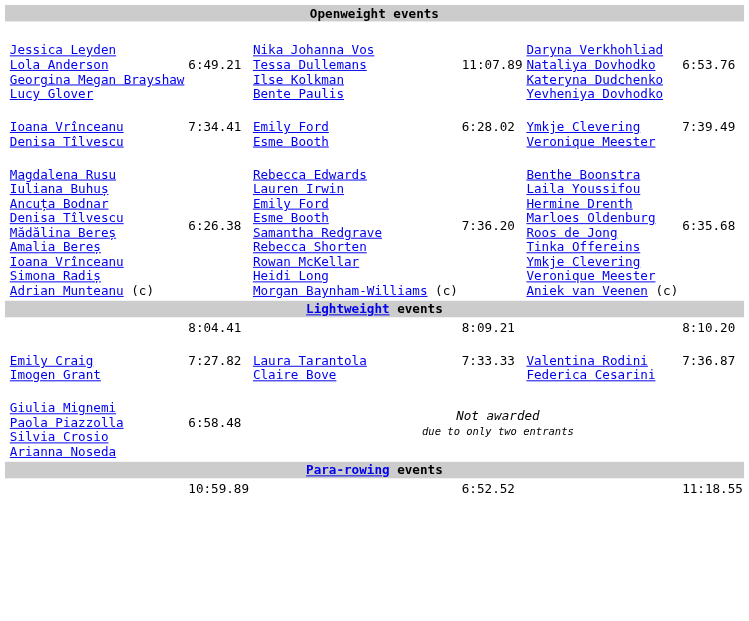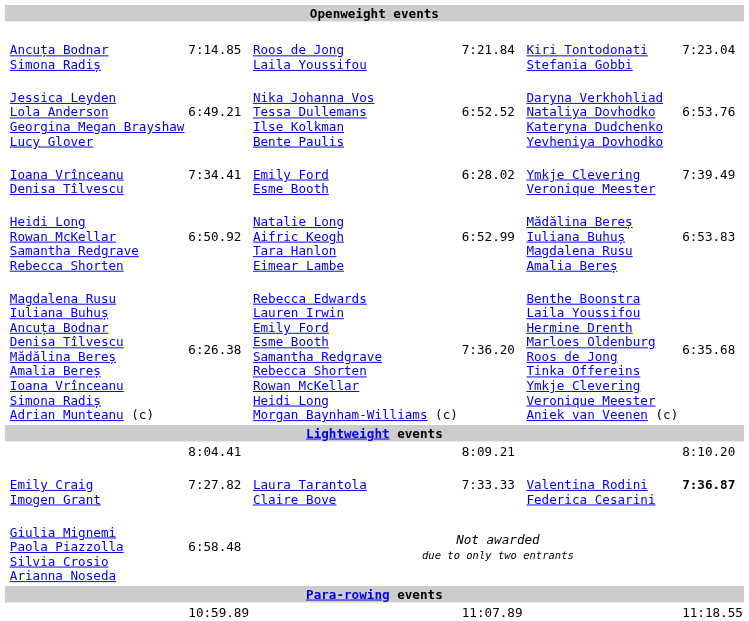 <table>
 <tr>
 <th colspan="7" style="background-color:#CCC;">Openweight events</th>
 </tr>
 <tr>
 <th></th>
 <td></td>
 <td></td>
 <td></td>
 <td></td>
 <td></td>
 <td></td>
 </tr>
 <tr>
 <th></th>
+<td><br><a href='#'>Ancuța Bodnar</a><br><a href='#'>Simona Radiș</a></td>
+<td>7:14.85</td>
+<td><br><a href='#'>Roos de Jong</a><br><a href='#'>Laila Youssifou</a></td>
+<td>7:21.84</td>
+<td><br><a href='#'>Kiri Tontodonati</a><br><a href='#'>Stefania Gobbi</a></td>
+<td>7:23.04</td>
+</tr>
+<tr>
+<th></th>
 <td><br><a href='#'>Jessica Leyden</a><br><a href='#'>Lola Anderson</a><br><a href='#'>Georgina Megan Brayshaw</a><br><a href='#'>Lucy Glover</a></td>
 <td>6:49.21</td>
 <td><br><a href='#'>Nika Johanna Vos</a><br><a href='#'>Tessa Dullemans</a><br><a href='#'>Ilse Kolkman</a><br><a href='#'>Bente Paulis</a></td>
-<td>11:07.89</td>
+<td>6:52.52</td>
 <td><br><a href='#'>Daryna Verkhohliad</a><br><a href='#'>Nataliya Dovhodko</a><br><a href='#'>Kateryna Dudchenko</a><br><a href='#'>Yevheniya Dovhodko</a></td>
 <td>6:53.76</td>
 </tr>
 <tr>
 <th></th>
 <td><br><a href='#'>Ioana Vrînceanu</a><br><a href='#'>Denisa Tîlvescu</a></td>
 <td>7:34.41</td>
 <td><br><a href='#'>Emily Ford</a><br><a href='#'>Esme Booth</a></td>
 <td>6:28.02</td>
 <td><br><a href='#'>Ymkje Clevering</a><br><a href='#'>Veronique Meester</a></td>
 <td>7:39.49</td>
+</tr>
+<tr>
+<th></th>
+<td><br><a href='#'>Heidi Long</a><br><a href='#'>Rowan McKellar</a><br><a href='#'>Samantha Redgrave</a><br><a href='#'>Rebecca Shorten</a></td>
+<td>6:50.92</td>
+<td><br><a href='#'>Natalie Long</a><br><a href='#'>Aifric Keogh</a><br><a href='#'>Tara Hanlon</a><br><a href='#'>Eimear Lambe</a></td>
+<td>6:52.99</td>
+<td><br><a href='#'>Mădălina Bereș</a><br><a href='#'>Iuliana Buhuș</a><br><a href='#'>Magdalena Rusu</a><br><a href='#'>Amalia Bereș</a></td>
+<td>6:53.83</td>
 </tr>
 <tr>
 <th></th>
 <td><br><a href='#'>Magdalena Rusu</a><br><a href='#'>Iuliana Buhuș</a><br><a href='#'>Ancuța Bodnar</a><br><a href='#'>Denisa Tîlvescu</a><br><a href='#'>Mădălina Bereș</a><br><a href='#'>Amalia Bereș</a><br><a href='#'>Ioana Vrînceanu</a><br><a href='#'>Simona Radiș</a><br><a href='#'>Adrian Munteanu</a> (c)</td>
 <td>6:26.38</td>
 <td><br><a href='#'>Rebecca Edwards</a><br><a href='#'>Lauren Irwin</a><br><a href='#'>Emily Ford</a><br><a href='#'>Esme Booth</a><br><a href='#'>Samantha Redgrave</a><br><a href='#'>Rebecca Shorten</a><br><a href='#'>Rowan McKellar</a><br><a href='#'>Heidi Long</a><br><a href='#'>Morgan Baynham-Williams</a> (c)</td>
 <td>7:36.20</td>
 <td><br><a href='#'>Benthe Boonstra</a><br><a href='#'>Laila Youssifou</a><br><a href='#'>Hermine Drenth</a><br><a href='#'>Marloes Oldenburg</a><br><a href='#'>Roos de Jong</a><br><a href='#'>Tinka Offereins</a><br><a href='#'>Ymkje Clevering</a><br><a href='#'>Veronique Meester</a><br><a href='#'>Aniek van Veenen</a> (c)</td>
 <td>6:35.68</td>
 </tr>
 <tr>
 <th colspan="7" style="background-color:#CCC;"><a href='#'>Lightweight</a> events</th>
 </tr>
 <tr>
 <th></th>
 <td></td>
 <td>8:04.41</td>
 <td></td>
 <td>8:09.21</td>
 <td></td>
 <td>8:10.20</td>
 </tr>
 <tr>
 <th></th>
 <td><br><a href='#'>Emily Craig</a><br><a href='#'>Imogen Grant</a></td>
 <td>7:27.82</td>
 <td><br><a href='#'>Laura Tarantola</a><br><a href='#'>Claire Bove</a></td>
 <td>7:33.33</td>
 <td><br><a href='#'>Valentina Rodini</a><br><a href='#'>Federica Cesarini</a></td>
-<td>7:36.87</td>
+<td><strong>7:36.87</strong></td>
 </tr>
 <tr>
 <th></th>
 <td><br><a href='#'>Giulia Mignemi</a><br><a href='#'>Paola Piazzolla</a><br><a href='#'>Silvia Crosio</a><br><a href='#'>Arianna Noseda</a></td>
 <td>6:58.48</td>
 <td colspan="4" style="text-align:center;"><em>Not awarded<br><small>due to only two entrants</small></em></td>
 </tr>
 <tr>
 <th colspan="7" style="background-color:#CCC;"><a href='#'>Para-rowing</a> events</th>
 </tr>
 <tr>
 <th></th>
 <td></td>
 <td>10:59.89</td>
 <td></td>
-<td>6:52.52</td>
+<td>11:07.89</td>
 <td></td>
 <td>11:18.55</td>
 </tr>
 </table>
